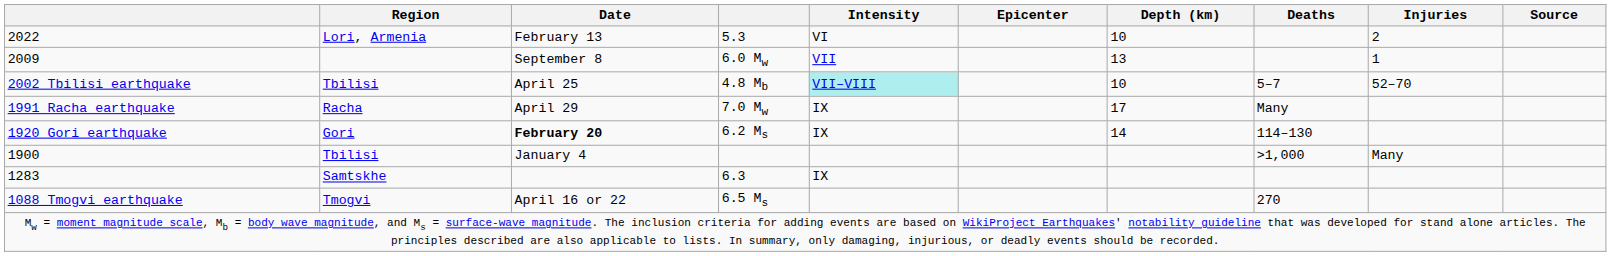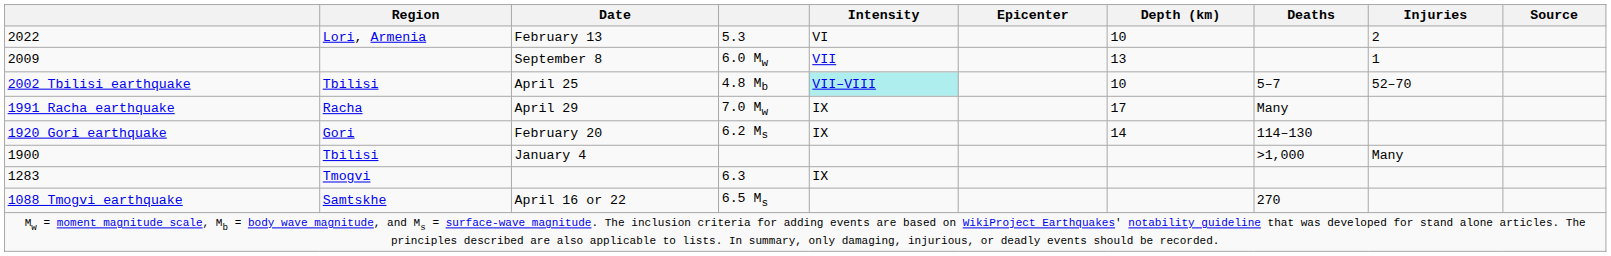 <table class="wikitable" border="1">
 <tr>
 <th></th>
 <th>Region</th>
 <th>Date</th>
 <th></th>
 <th>Intensity</th>
 <th>Epicenter</th>
 <th>Depth (km)</th>
 <th>Deaths</th>
 <th>Injuries</th>
 <th>Source</th>
 </tr>
 <tr>
 <td>2022</td>
 <td><a href='#'>Lori</a>, <a href='#'>Armenia</a></td>
 <td>February 13</td>
 <td>5.3 </td>
 <td>VI</td>
 <td></td>
 <td>10</td>
 <td></td>
 <td>2</td>
 <td></td>
 </tr>
 <tr>
 <td>2009</td>
 <td></td>
 <td>September 8</td>
 <td>6.0 M<sub>w</sub></td>
 <td><a href='#'>VII</a></td>
 <td></td>
 <td>13</td>
 <td></td>
 <td>1</td>
 <td></td>
 </tr>
 <tr>
 <td><a href='#'>2002 Tbilisi earthquake</a></td>
 <td><a href='#'>Tbilisi</a></td>
 <td>April 25</td>
 <td>4.8 M<sub>b</sub></td>
 <td style="background: paleturquoise;"><a href='#'>VII–VIII</a></td>
 <td></td>
 <td>10</td>
 <td>5–7</td>
 <td>52–70</td>
 <td></td>
 </tr>
 <tr>
 <td><a href='#'>1991 Racha earthquake</a></td>
 <td><a href='#'>Racha</a></td>
 <td>April 29</td>
 <td>7.0 M<sub>w</sub></td>
 <td>IX</td>
 <td></td>
 <td>17</td>
 <td>Many</td>
 <td></td>
 <td></td>
 </tr>
 <tr>
 <td><a href='#'>1920 Gori earthquake</a></td>
 <td><a href='#'>Gori</a></td>
-<td><strong>February 20</strong></td>
+<td>February 20</td>
 <td>6.2 M<sub>s</sub></td>
 <td>IX</td>
 <td></td>
 <td>14</td>
 <td>114–130</td>
 <td></td>
 <td></td>
 </tr>
 <tr>
 <td>1900</td>
 <td><a href='#'>Tbilisi</a></td>
 <td>January 4</td>
 <td></td>
 <td></td>
 <td></td>
 <td></td>
 <td>>1,000</td>
 <td>Many</td>
 <td></td>
 </tr>
 <tr>
 <td>1283</td>
-<td><a href='#'>Samtskhe</a></td>
+<td><a href='#'>Tmogvi</a></td>
 <td></td>
 <td>6.3</td>
 <td>IX</td>
 <td></td>
 <td></td>
 <td></td>
 <td></td>
 <td></td>
 </tr>
 <tr>
 <td><a href='#'>1088 Tmogvi earthquake</a></td>
-<td><a href='#'>Tmogvi</a></td>
+<td><a href='#'>Samtskhe</a></td>
 <td>April 16 or 22</td>
 <td>6.5 M<sub>s</sub></td>
 <td></td>
 <td></td>
 <td></td>
 <td>270</td>
 <td></td>
 <td></td>
 </tr>
 <tr class="sortbottom">
 <td colspan="10" style="text-align: center;"><small>M<sub>w</sub> = <a href='#'>moment magnitude scale</a>, M<sub>b</sub> = <a href='#'>body wave magnitude</a>, and M<sub>s</sub> = <a href='#'>surface-wave magnitude</a>. The inclusion criteria for adding events are based on <a href='#'>WikiProject Earthquakes</a>' <a href='#'>notability guideline</a> that was developed for stand alone articles. The principles described are also applicable to lists. In summary, only damaging, injurious, or deadly events should be recorded.</small></td>
 </tr>
 </table>
